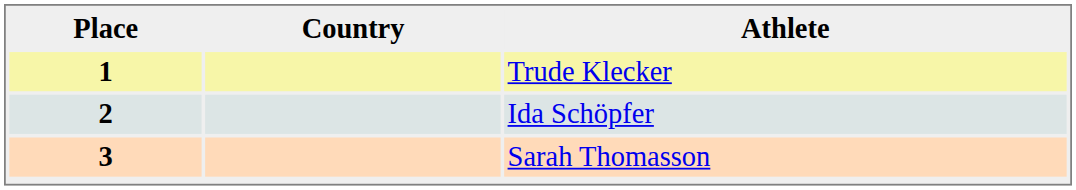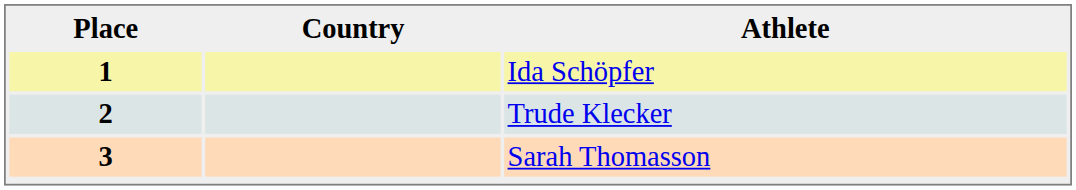 <table style="border-style:solid;border-width:1px;border-color:#808080;background-color:#EFEFEF" cellspacing="2" cellpadding="2" width="600">
 <tr bgcolor="#EFEFEF">
 <th>Place</th>
 <th>Country</th>
 <th>Athlete</th>
 </tr>
 <tr align="center" valign="top" bgcolor="#F7F6A8">
 <th>1</th>
 <td align=left></td>
-<td align="left"><a href='#'>Trude Klecker</a></td>
+<td align="left"><a href='#'>Ida Schöpfer</a></td>
 </tr>
 <tr align="center" valign="top" bgcolor="#DCE5E5">
 <th>2</th>
 <td align=left></td>
-<td align="left"><a href='#'>Ida Schöpfer</a></td>
+<td align="left"><a href='#'>Trude Klecker</a></td>
 </tr>
 <tr align="center" valign="top" bgcolor="#FFDAB9">
 <th>3</th>
 <td align=left></td>
 <td align="left"><a href='#'>Sarah Thomasson</a></td>
 </tr>
 <tr align="center" valign="top" bgcolor="#FFFFFF">
 </tr>
 </table>
